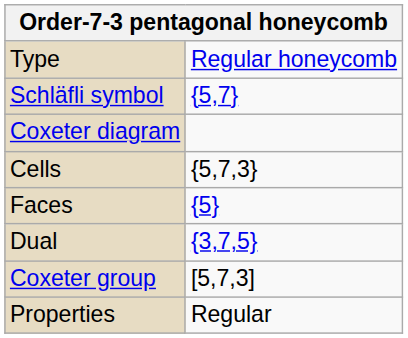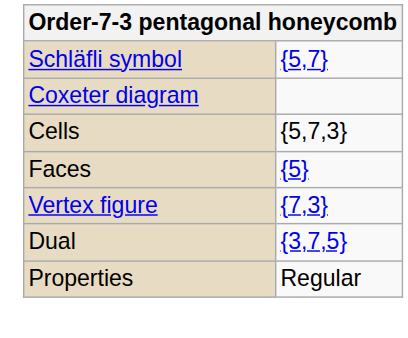 <table class="wikitable" align="right" style="margin-left:10px">
 <tr>
 <th bgcolor=#e7dcc3 colspan=2>Order-7-3 pentagonal honeycomb</th>
-</tr>
-<tr>
-<td bgcolor=#e7dcc3>Type</td>
-<td><a href='#'>Regular honeycomb</a></td>
 </tr>
 <tr>
 <td bgcolor=#e7dcc3><a href='#'>Schläfli symbol</a></td>
 <td><a href='#'>{5,7}</a> </td>
 </tr>
 <tr>
 <td bgcolor=#e7dcc3><a href='#'>Coxeter diagram</a></td>
 <td></td>
 </tr>
 <tr>
 <td bgcolor=#e7dcc3>Cells</td>
 <td>{5,7,3}</td>
 </tr>
 <tr>
 <td bgcolor=#e7dcc3>Faces</td>
 <td><a href='#'>{5}</a></td>
 </tr>
 <tr>
+<td bgcolor=#e7dcc3><a href='#'>Vertex figure</a></td>
+<td><a href='#'>{7,3}</a></td>
+</tr>
+<tr>
 <td bgcolor=#e7dcc3>Dual</td>
 <td><a href='#'>{3,7,5}</a></td>
-</tr>
-<tr>
-<td bgcolor=#e7dcc3><a href='#'>Coxeter group</a></td>
-<td>[5,7,3]</td>
 </tr>
 <tr>
 <td bgcolor=#e7dcc3>Properties</td>
 <td>Regular</td>
 </tr>
 </table>
